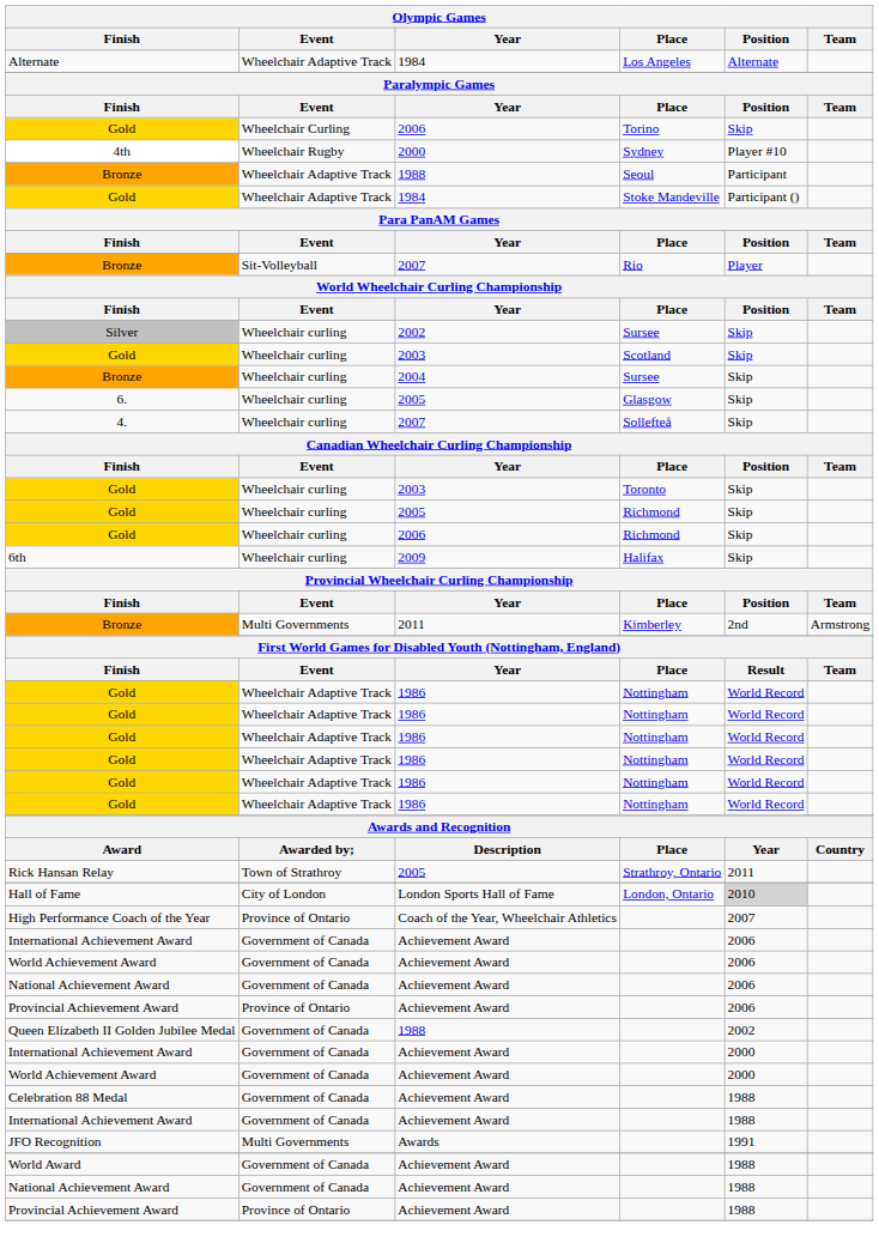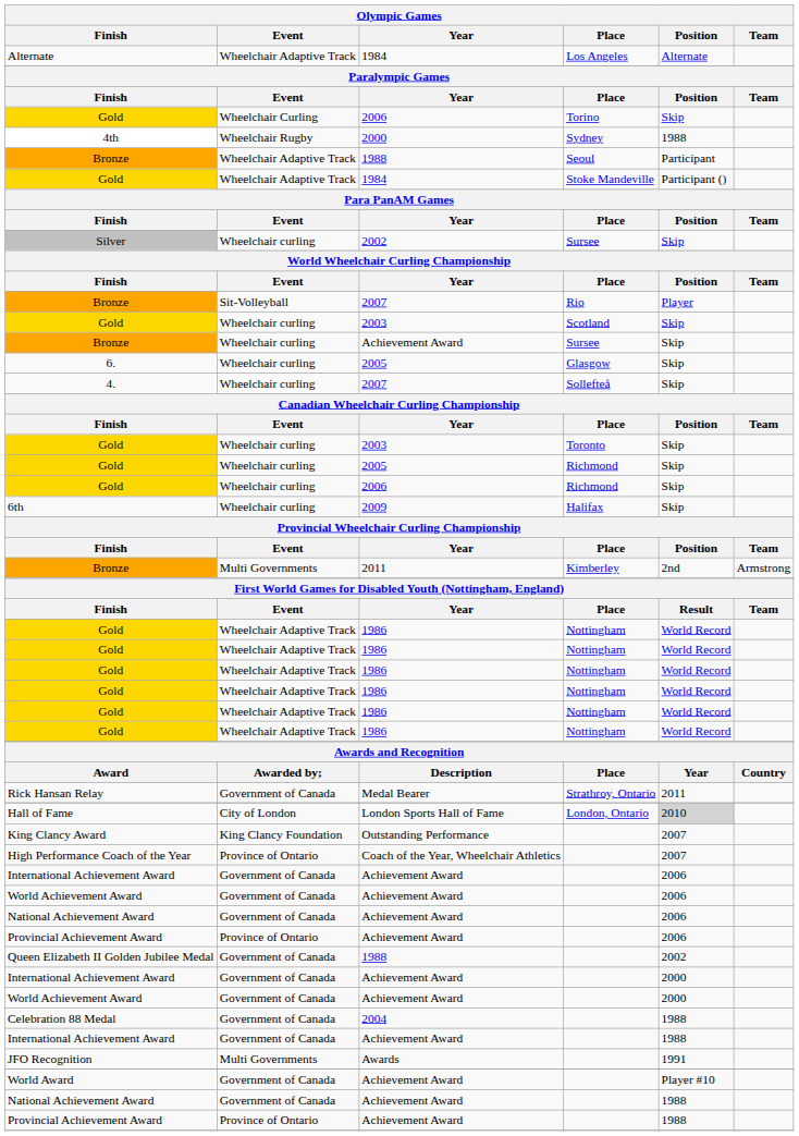 <table class="wikitable" style="font-size: 95%;">
 <tr>
 <th colspan=6> <a href='#'>Olympic Games</a></th>
 </tr>
 <tr>
 <th>Finish</th>
 <th>Event</th>
 <th>Year</th>
 <th>Place</th>
 <th>Position</th>
 <th>Team</th>
 </tr>
 <tr>
 <td>Alternate</td>
 <td>Wheelchair Adaptive Track</td>
 <td>1984</td>
 <td> <a href='#'>Los Angeles</a></td>
 <td><a href='#'>Alternate</a></td>
 <td></td>
 </tr>
 <tr>
 </tr>
 <tr bgcolor="cccccc">
 <th colspan=6> <a href='#'>Paralympic Games</a></th>
 </tr>
 <tr>
 <th>Finish</th>
 <th>Event</th>
 <th>Year</th>
 <th>Place</th>
 <th>Position</th>
 <th>Team</th>
 </tr>
 <tr>
 <td bgcolor="gold" align="center">Gold</td>
 <td>Wheelchair Curling</td>
 <td><a href='#'>2006</a></td>
 <td> <a href='#'>Torino</a></td>
 <td><a href='#'>Skip</a></td>
 <td></td>
 </tr>
 <tr>
 <td bgcolor="white" align="center">4th</td>
 <td>Wheelchair Rugby</td>
 <td><a href='#'>2000</a></td>
 <td> <a href='#'>Sydney</a></td>
-<td>Player #10</td>
+<td>1988</td>
 <td></td>
 </tr>
 <tr>
 <td bgcolor="orange" align="center">Bronze</td>
 <td>Wheelchair Adaptive Track</td>
 <td><a href='#'>1988</a></td>
 <td> <a href='#'>Seoul</a></td>
 <td>Participant</td>
 <td></td>
 </tr>
 <tr>
 <td bgcolor="gold" align="center">Gold</td>
 <td>Wheelchair Adaptive Track</td>
 <td><a href='#'>1984</a></td>
 <td> <a href='#'>Stoke Mandeville</a></td>
 <td>Participant ()</td>
 <td></td>
 </tr>
 <tr bgcolor="cccccc">
 <th colspan=6> <a href='#'>Para PanAM Games</a></th>
 </tr>
 <tr>
 <th>Finish</th>
 <th>Event</th>
 <th>Year</th>
 <th>Place</th>
 <th>Position</th>
 <th>Team</th>
 </tr>
 <tr>
-<td bgcolor="orange" align="center">Bronze</td>
-<td>Sit-Volleyball</td>
-<td><a href='#'>2007</a></td>
-<td> <a href='#'>Rio</a></td>
-<td><a href='#'>Player</a></td>
+<td bgcolor="silver" align="center">Silver</td>
+<td>Wheelchair curling</td>
+<td><a href='#'>2002</a></td>
+<td> <a href='#'>Sursee</a></td>
+<td><a href='#'>Skip</a></td>
 <td></td>
 </tr>
 <tr bgcolor="cccccc">
 <th colspan=6> <a href='#'>World Wheelchair Curling Championship</a></th>
 </tr>
 <tr>
 <th>Finish</th>
 <th>Event</th>
 <th>Year</th>
 <th>Place</th>
 <th>Position</th>
 <th>Team</th>
 </tr>
 <tr>
-<td bgcolor="silver" align="center">Silver</td>
-<td>Wheelchair curling</td>
-<td><a href='#'>2002</a></td>
-<td> <a href='#'>Sursee</a></td>
-<td><a href='#'>Skip</a></td>
+<td bgcolor="orange" align="center">Bronze</td>
+<td>Sit-Volleyball</td>
+<td><a href='#'>2007</a></td>
+<td> <a href='#'>Rio</a></td>
+<td><a href='#'>Player</a></td>
 <td></td>
 </tr>
 <tr>
 <td bgcolor="Gold" align="center">Gold</td>
 <td>Wheelchair curling</td>
 <td><a href='#'>2003</a></td>
 <td> <a href='#'>Scotland</a></td>
 <td><a href='#'>Skip</a></td>
 <td></td>
 </tr>
 <tr>
 <td bgcolor="orange" align="center">Bronze</td>
 <td>Wheelchair curling</td>
-<td><a href='#'>2004</a></td>
+<td>Achievement Award</td>
 <td> <a href='#'>Sursee</a></td>
 <td>Skip</td>
 <td></td>
 </tr>
 <tr>
 <td align="center">6.</td>
 <td>Wheelchair curling</td>
 <td><a href='#'>2005</a></td>
 <td> <a href='#'>Glasgow</a></td>
 <td>Skip</td>
 <td></td>
 </tr>
 <tr>
 <td align="center">4.</td>
 <td>Wheelchair curling</td>
 <td><a href='#'>2007</a></td>
 <td> <a href='#'>Sollefteå</a></td>
 <td>Skip</td>
 <td></td>
 </tr>
 <tr bgcolor="cccccc">
 <th colspan=6> <a href='#'>Canadian Wheelchair Curling Championship</a></th>
 </tr>
 <tr>
 <th>Finish</th>
 <th>Event</th>
 <th>Year</th>
 <th>Place</th>
 <th>Position</th>
 <th>Team</th>
 </tr>
 <tr>
 <td bgcolor="Gold" align="center">Gold</td>
 <td>Wheelchair curling</td>
 <td><a href='#'>2003</a></td>
 <td> <a href='#'>Toronto</a></td>
 <td>Skip</td>
 <td></td>
 </tr>
 <tr>
 <td bgcolor="Gold" align="center">Gold</td>
 <td>Wheelchair curling</td>
 <td><a href='#'>2005</a></td>
 <td> <a href='#'>Richmond</a></td>
 <td>Skip</td>
 <td></td>
 </tr>
 <tr>
 <td bgcolor="Gold" align="center">Gold</td>
 <td>Wheelchair curling</td>
 <td><a href='#'>2006</a></td>
 <td> <a href='#'>Richmond</a></td>
 <td>Skip</td>
 <td></td>
 </tr>
 <tr>
 <td>6th</td>
 <td>Wheelchair curling</td>
 <td><a href='#'>2009</a></td>
 <td> <a href='#'>Halifax</a></td>
 <td>Skip</td>
 <td></td>
 </tr>
 <tr bgcolor="cccccc">
 <th colspan=6> <a href='#'>Provincial Wheelchair Curling Championship</a></th>
 </tr>
 <tr>
 <th>Finish</th>
 <th>Event</th>
 <th>Year</th>
 <th>Place</th>
 <th>Position</th>
 <th>Team</th>
 </tr>
 <tr>
 <td bgcolor="orange" align="center">Bronze</td>
 <td>Multi Governments</td>
 <td>2011</td>
 <td> <a href='#'>Kimberley</a></td>
 <td>2nd</td>
 <td>Armstrong</td>
 </tr>
 <tr>
 </tr>
 <tr bgcolor="cccccc">
 <th colspan=6> <a href='#'>First World Games for Disabled Youth (Nottingham, England)</a></th>
 </tr>
 <tr>
 <th>Finish</th>
 <th>Event</th>
 <th>Year</th>
 <th>Place</th>
 <th>Result</th>
 <th>Team</th>
 </tr>
 <tr>
 <td bgcolor="gold" align="center">Gold</td>
 <td>Wheelchair Adaptive Track </td>
 <td><a href='#'>1986</a></td>
 <td> <a href='#'>Nottingham</a></td>
 <td><a href='#'>World Record</a></td>
 <td></td>
 </tr>
 <tr>
 <td bgcolor="gold" align="center">Gold</td>
 <td>Wheelchair Adaptive Track </td>
 <td><a href='#'>1986</a></td>
 <td> <a href='#'>Nottingham</a></td>
 <td><a href='#'>World Record</a></td>
 <td></td>
 </tr>
 <tr>
 <td bgcolor="gold" align="center">Gold</td>
 <td>Wheelchair Adaptive Track </td>
 <td><a href='#'>1986</a></td>
 <td> <a href='#'>Nottingham</a></td>
 <td><a href='#'>World Record</a></td>
 <td></td>
 </tr>
 <tr>
 <td bgcolor="gold" align="center">Gold</td>
 <td>Wheelchair Adaptive Track </td>
 <td><a href='#'>1986</a></td>
 <td> <a href='#'>Nottingham</a></td>
 <td><a href='#'>World Record</a></td>
 <td></td>
 </tr>
 <tr>
 <td bgcolor="gold" align="center">Gold</td>
 <td>Wheelchair Adaptive Track </td>
 <td><a href='#'>1986</a></td>
 <td> <a href='#'>Nottingham</a></td>
 <td><a href='#'>World Record</a></td>
 <td></td>
 </tr>
 <tr>
 <td bgcolor="gold" align="center">Gold</td>
 <td>Wheelchair Adaptive Track </td>
 <td><a href='#'>1986</a></td>
 <td> <a href='#'>Nottingham</a></td>
 <td><a href='#'>World Record</a></td>
 <td></td>
 </tr>
 <tr>
 </tr>
 <tr bgcolor="cccccc">
 <th colspan=6> <a href='#'>Awards and Recognition</a></th>
 </tr>
 <tr>
 <th>Award</th>
 <th>Awarded by;</th>
 <th>Description</th>
 <th>Place</th>
 <th>Year</th>
 <th>Country</th>
 </tr>
 <tr>
 <td>Rick Hansan Relay</td>
-<td>Town of Strathroy</td>
-<td><a href='#'>2005</a></td>
+<td>Government of Canada</td>
+<td>Medal Bearer</td>
 <td> <a href='#'>Strathroy, Ontario</a></td>
 <td>2011</td>
 <td></td>
 </tr>
 <tr>
 </tr>
 <tr>
 <td>Hall of Fame</td>
 <td>City of London</td>
 <td>London Sports Hall of Fame</td>
 <td> <a href='#'>London, Ontario</a></td>
 <td style="background: lightgrey;">2010</td>
+<td></td>
+</tr>
+<tr>
+<td>King Clancy Award</td>
+<td>King Clancy Foundation</td>
+<td>Outstanding Performance</td>
+<td></td>
+<td>2007</td>
 <td></td>
 </tr>
 <tr>
 <td>High Performance Coach of the Year</td>
 <td>Province of Ontario</td>
 <td>Coach of the Year, Wheelchair Athletics</td>
 <td></td>
 <td>2007</td>
 <td></td>
 </tr>
 <tr>
 <td>International Achievement Award</td>
 <td>Government of Canada</td>
 <td>Achievement Award</td>
 <td></td>
 <td>2006</td>
 <td></td>
 </tr>
 <tr>
 <td>World Achievement Award</td>
 <td>Government of Canada</td>
 <td>Achievement Award</td>
 <td></td>
 <td>2006</td>
 <td></td>
 </tr>
 <tr>
 <td>National Achievement Award</td>
 <td>Government of Canada</td>
 <td>Achievement Award</td>
 <td></td>
 <td>2006</td>
 <td></td>
 </tr>
 <tr>
 <td>Provincial Achievement Award</td>
 <td>Province of Ontario</td>
 <td>Achievement Award</td>
 <td></td>
 <td>2006</td>
 <td></td>
 </tr>
 <tr>
 <td>Queen Elizabeth II Golden Jubilee Medal</td>
 <td>Government of Canada</td>
 <td><a href='#'>1988</a></td>
 <td></td>
 <td>2002</td>
 <td></td>
 </tr>
 <tr>
 <td>International Achievement Award</td>
 <td>Government of Canada</td>
 <td>Achievement Award</td>
 <td></td>
 <td>2000</td>
 <td></td>
 </tr>
 <tr>
 <td>World Achievement Award</td>
 <td>Government of Canada</td>
 <td>Achievement Award</td>
 <td></td>
 <td>2000</td>
 <td></td>
 </tr>
 <tr>
 <td>Celebration 88 Medal</td>
 <td>Government of Canada</td>
-<td>Achievement Award</td>
+<td><a href='#'>2004</a></td>
 <td></td>
 <td>1988</td>
 <td></td>
 </tr>
 <tr>
 <td>International Achievement Award</td>
 <td>Government of Canada</td>
 <td>Achievement Award</td>
 <td></td>
 <td>1988</td>
 <td></td>
 </tr>
 <tr>
 <td>JFO Recognition</td>
 <td>Multi Governments</td>
 <td>Awards</td>
 <td></td>
 <td>1991</td>
 <td></td>
 </tr>
 <tr>
 </tr>
 <tr>
 <td>World Award</td>
 <td>Government of Canada</td>
 <td>Achievement Award</td>
 <td></td>
-<td>1988</td>
+<td>Player #10</td>
 <td></td>
 </tr>
 <tr>
 <td>National Achievement Award</td>
 <td>Government of Canada</td>
 <td>Achievement Award</td>
 <td></td>
 <td>1988</td>
 <td></td>
 </tr>
 <tr>
 <td>Provincial Achievement Award</td>
 <td>Province of Ontario</td>
 <td>Achievement Award</td>
 <td></td>
 <td>1988</td>
 <td></td>
 </tr>
 <tr>
 </tr>
 </table>
